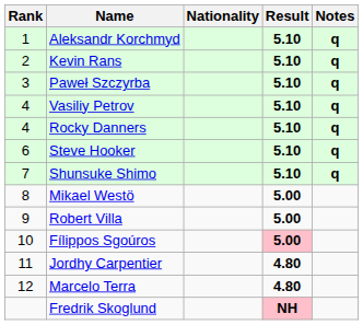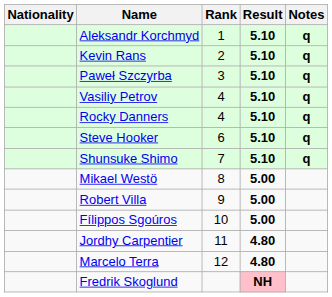 <table class="wikitable sortable" style="text-align:center">
 <tr>
+<th>Nationality</th>
+<th>Name</th>
 <th>Rank</th>
-<th>Name</th>
-<th>Nationality</th>
 <th>Result</th>
 <th>Notes</th>
 </tr>
 <tr bgcolor=ddffdd>
+<td align=left></td>
+<td align=left><a href='#'>Aleksandr Korchmyd</a></td>
 <td>1</td>
-<td align=left><a href='#'>Aleksandr Korchmyd</a></td>
-<td align=left></td>
 <td><strong>5.10</strong></td>
 <td><strong>q</strong></td>
 </tr>
 <tr bgcolor=ddffdd>
+<td align=left></td>
+<td align=left><a href='#'>Kevin Rans</a></td>
 <td>2</td>
-<td align=left><a href='#'>Kevin Rans</a></td>
-<td align=left></td>
 <td><strong>5.10</strong></td>
 <td><strong>q</strong></td>
 </tr>
 <tr bgcolor=ddffdd>
+<td align=left></td>
+<td align=left><a href='#'>Paweł Szczyrba</a></td>
 <td>3</td>
-<td align=left><a href='#'>Paweł Szczyrba</a></td>
-<td align=left></td>
 <td><strong>5.10</strong></td>
 <td><strong>q</strong></td>
 </tr>
 <tr bgcolor=ddffdd>
+<td align=left></td>
+<td align=left><a href='#'>Vasiliy Petrov</a></td>
 <td>4</td>
-<td align=left><a href='#'>Vasiliy Petrov</a></td>
-<td align=left></td>
 <td><strong>5.10</strong></td>
 <td><strong>q</strong></td>
 </tr>
 <tr bgcolor=ddffdd>
+<td align=left></td>
+<td align=left><a href='#'>Rocky Danners</a></td>
 <td>4</td>
-<td align=left><a href='#'>Rocky Danners</a></td>
-<td align=left></td>
 <td><strong>5.10</strong></td>
 <td><strong>q</strong></td>
 </tr>
 <tr bgcolor=ddffdd>
+<td align=left></td>
+<td align=left><a href='#'>Steve Hooker</a></td>
 <td>6</td>
-<td align=left><a href='#'>Steve Hooker</a></td>
-<td align=left></td>
 <td><strong>5.10</strong></td>
 <td><strong>q</strong></td>
 </tr>
 <tr bgcolor=ddffdd>
+<td align=left></td>
+<td align=left><a href='#'>Shunsuke Shimo</a></td>
 <td>7</td>
-<td align=left><a href='#'>Shunsuke Shimo</a></td>
-<td align=left></td>
 <td><strong>5.10</strong></td>
 <td><strong>q</strong></td>
 </tr>
 <tr>
+<td align=left></td>
+<td align=left><a href='#'>Mikael Westö</a></td>
 <td>8</td>
-<td align=left><a href='#'>Mikael Westö</a></td>
-<td align=left></td>
 <td><strong>5.00</strong></td>
 <td></td>
 </tr>
 <tr>
+<td align=left></td>
+<td align=left><a href='#'>Robert Villa</a></td>
 <td>9</td>
-<td align=left><a href='#'>Robert Villa</a></td>
-<td align=left></td>
 <td><strong>5.00</strong></td>
 <td></td>
 </tr>
 <tr>
+<td align=left></td>
+<td align=left><a href='#'>Fílippos Sgoúros</a></td>
 <td>10</td>
-<td align=left><a href='#'>Fílippos Sgoúros</a></td>
-<td align=left></td>
-<td style="background: pink;"><strong>5.00</strong></td>
+<td><strong>5.00</strong></td>
 <td></td>
 </tr>
 <tr>
+<td align=left></td>
+<td align=left><a href='#'>Jordhy Carpentier</a></td>
 <td>11</td>
-<td align=left><a href='#'>Jordhy Carpentier</a></td>
-<td align=left></td>
 <td><strong>4.80</strong></td>
 <td></td>
 </tr>
 <tr>
+<td align=left></td>
+<td align=left><a href='#'>Marcelo Terra</a></td>
 <td>12</td>
-<td align=left><a href='#'>Marcelo Terra</a></td>
-<td align=left></td>
 <td><strong>4.80</strong></td>
 <td></td>
 </tr>
 <tr>
+<td align=left></td>
+<td align=left><a href='#'>Fredrik Skoglund</a></td>
 <td></td>
-<td align=left><a href='#'>Fredrik Skoglund</a></td>
-<td align=left></td>
 <td style="background: pink;"><strong>NH</strong></td>
 <td></td>
 </tr>
 </table>
